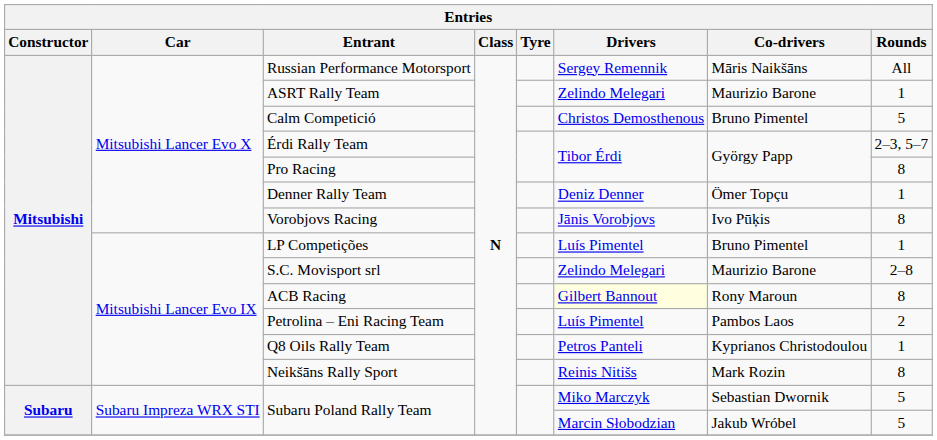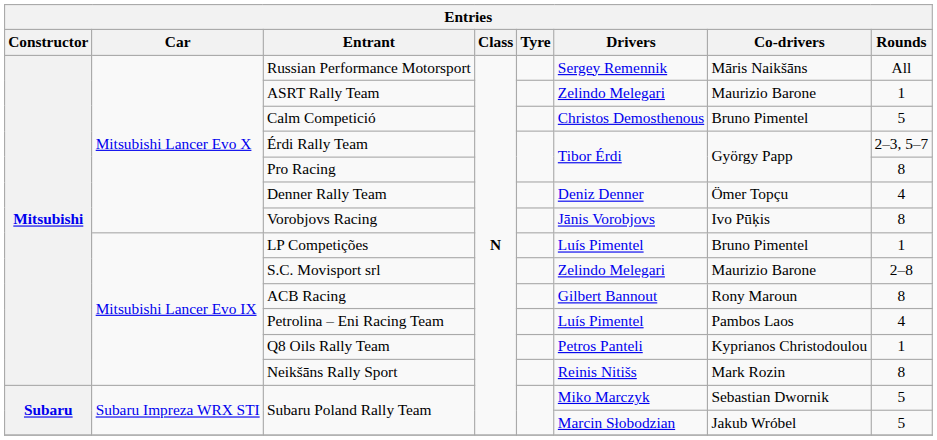 <table class="wikitable" style="font-size: 85%">
 <tr>
 <th colspan="9">Entries</th>
 </tr>
 <tr>
 <th>Constructor</th>
 <th>Car</th>
 <th>Entrant</th>
 <th>Class</th>
 <th>Tyre</th>
 <th>Drivers</th>
 <th>Co-drivers</th>
 <th>Rounds</th>
 </tr>
 <tr>
 <th rowspan="13"><a href='#'>Mitsubishi</a></th>
 <td rowspan="7"><a href='#'>Mitsubishi Lancer Evo X</a></td>
 <td> Russian Performance Motorsport</td>
 <td rowspan="15" align="center"><strong><span>N</span></strong></td>
 <td align="center"></td>
 <td> <a href='#'>Sergey Remennik</a></td>
 <td> Māris Naikšāns</td>
 <td align="center">All</td>
 </tr>
 <tr>
 <td> ASRT Rally Team</td>
 <td align="center"></td>
 <td> <a href='#'>Zelindo Melegari</a></td>
 <td> Maurizio Barone</td>
 <td align="center">1</td>
 </tr>
 <tr>
 <td> Calm Competició</td>
 <td align="center"></td>
 <td> <a href='#'>Christos Demosthenous</a></td>
 <td> Bruno Pimentel</td>
 <td align="center">5</td>
 </tr>
 <tr>
 <td> Érdi Rally Team</td>
 <td rowspan="2" align="center"></td>
 <td rowspan="2"> <a href='#'>Tibor Érdi</a></td>
 <td rowspan="2"> György Papp</td>
 <td align="center">2–3, 5–7</td>
 </tr>
 <tr>
 <td> Pro Racing</td>
 <td align="center">8</td>
 </tr>
 <tr>
 <td> Denner Rally Team</td>
 <td align="center"></td>
 <td> <a href='#'>Deniz Denner</a></td>
 <td> Ömer Topçu</td>
-<td align="center">1</td>
+<td align="center">4</td>
 </tr>
 <tr>
 <td> Vorobjovs Racing</td>
 <td align="center"></td>
 <td> <a href='#'>Jānis Vorobjovs</a></td>
 <td> Ivo Pūķis</td>
 <td align="center">8</td>
 </tr>
 <tr>
 <td rowspan="6"><a href='#'>Mitsubishi Lancer Evo IX</a></td>
 <td> LP Competições</td>
 <td align="center"></td>
 <td> <a href='#'>Luís Pimentel</a></td>
 <td> Bruno Pimentel</td>
 <td align="center">1</td>
 </tr>
 <tr>
 <td> S.C. Movisport srl</td>
 <td align="center"></td>
 <td> <a href='#'>Zelindo Melegari</a></td>
 <td> Maurizio Barone</td>
 <td align="center">2–8</td>
 </tr>
 <tr>
 <td> ACB Racing</td>
 <td align="center"></td>
-<td style="background: lightyellow;"> <a href='#'>Gilbert Bannout</a></td>
+<td> <a href='#'>Gilbert Bannout</a></td>
 <td> Rony Maroun</td>
 <td align="center">8</td>
 </tr>
 <tr>
 <td> Petrolina – Eni Racing Team</td>
 <td align="center"></td>
 <td> <a href='#'>Luís Pimentel</a></td>
 <td> Pambos Laos</td>
-<td align="center">2</td>
+<td align="center">4</td>
 </tr>
 <tr>
 <td> Q8 Oils Rally Team</td>
 <td align="center"></td>
 <td> <a href='#'>Petros Panteli</a></td>
 <td> Kyprianos Christodoulou</td>
 <td align="center">1</td>
 </tr>
 <tr>
 <td> Neikšāns Rally Sport</td>
 <td align="center"></td>
 <td> <a href='#'>Reinis Nitišs</a></td>
 <td> Mark Rozin</td>
 <td align="center">8</td>
 </tr>
 <tr>
 <th rowspan="2"><a href='#'>Subaru</a></th>
 <td rowspan="2"><a href='#'>Subaru Impreza WRX STI</a></td>
 <td rowspan="2"> Subaru Poland Rally Team</td>
 <td rowspan="2" align="center"></td>
 <td> <a href='#'>Miko Marczyk</a></td>
 <td> Sebastian Dwornik</td>
 <td align="center">5</td>
 </tr>
 <tr>
 <td> <a href='#'>Marcin Słobodzian</a></td>
 <td> Jakub Wróbel</td>
 <td align="center">5</td>
 </tr>
 <tr>
 </tr>
 </table>
